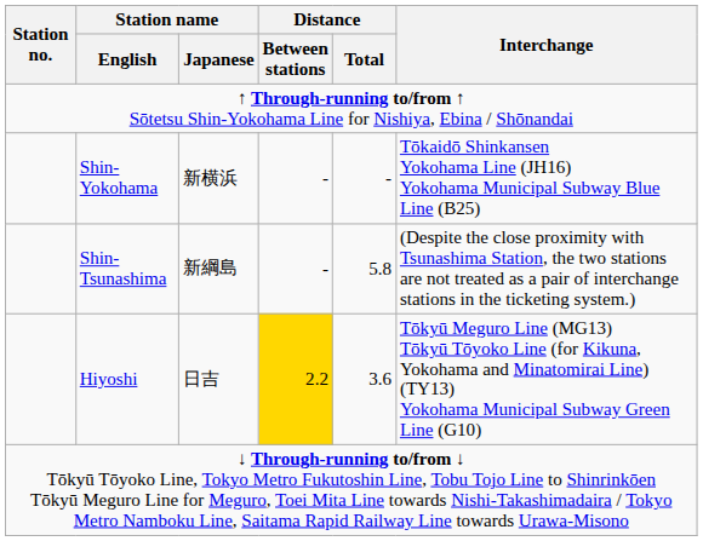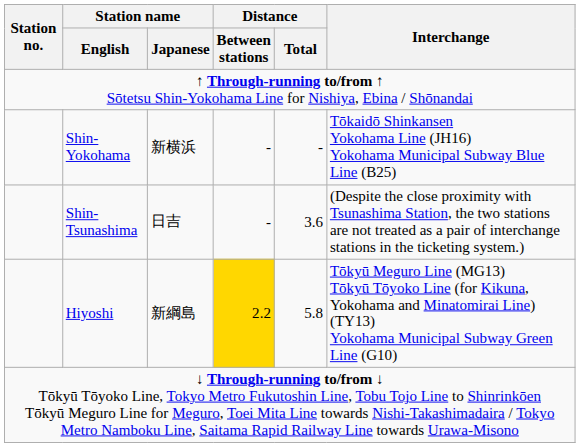 <table class="wikitable" rules="all">
 <tr>
 <th rowspan="2">Station no.</th>
 <th colspan="2">Station name</th>
 <th colspan="2">Distance</th>
 <th rowspan="2">Interchange</th>
 </tr>
 <tr>
 <th>English</th>
 <th>Japanese</th>
 <th style="width:3em;">Between stations</th>
 <th style="width:3em;">Total</th>
 </tr>
 <tr>
 <td colspan="7" align="center"><strong>↑ <a href='#'>Through-running</a> to/from ↑</strong><br> <a href='#'>Sōtetsu Shin-Yokohama Line</a> for <a href='#'>Nishiya</a>, <a href='#'>Ebina</a> / <a href='#'>Shōnandai</a></td>
 </tr>
 <tr>
 <td></td>
 <td><a href='#'>Shin-Yokohama</a></td>
 <td>新横浜</td>
 <td style="text-align:right;">-</td>
 <td style="text-align:right;">-</td>
 <td> <a href='#'>Tōkaidō Shinkansen</a><br> <a href='#'>Yokohama Line</a> (JH16)<br> <a href='#'>Yokohama Municipal Subway Blue Line</a> (B25)</td>
 </tr>
 <tr>
 <td></td>
 <td><a href='#'>Shin-Tsunashima</a></td>
-<td>新綱島</td>
+<td>日吉</td>
 <td style="text-align:right;">-</td>
-<td style="text-align:right;">5.8</td>
+<td style="text-align:right;">3.6</td>
 <td>(Despite the close proximity with <a href='#'>Tsunashima Station</a>, the two stations are not treated as a pair of interchange stations in the ticketing system.)</td>
 </tr>
 <tr>
 <td></td>
 <td><a href='#'>Hiyoshi</a></td>
-<td>日吉</td>
+<td>新綱島</td>
 <td style="background: gold; text-align:right;">2.2</td>
-<td style="text-align:right;">3.6</td>
+<td style="text-align:right;">5.8</td>
 <td> <a href='#'>Tōkyū Meguro Line</a> (MG13)<br>  <a href='#'>Tōkyū Tōyoko Line</a> (for <a href='#'>Kikuna</a>, Yokohama and <a href='#'>Minatomirai Line</a>) (TY13)<br> <a href='#'>Yokohama Municipal Subway Green Line</a> (G10)</td>
 </tr>
 <tr>
 <td colspan="7" align="center"><strong>↓ <a href='#'>Through-running</a> to/from ↓</strong><br> Tōkyū Tōyoko Line, <a href='#'>Tokyo Metro Fukutoshin Line</a>,  <a href='#'>Tobu Tojo Line</a> to <a href='#'>Shinrinkōen</a><br> Tōkyū Meguro Line for <a href='#'>Meguro</a>,  <a href='#'>Toei Mita Line</a> towards <a href='#'>Nishi-Takashimadaira</a> / <a href='#'>Tokyo Metro Namboku Line</a>, <a href='#'>Saitama Rapid Railway Line</a> towards <a href='#'>Urawa-Misono</a></td>
 </tr>
 </table>
